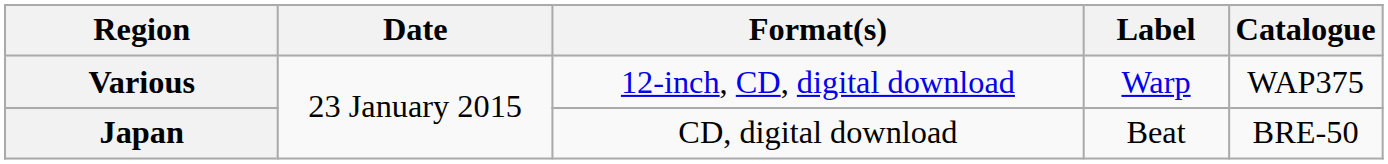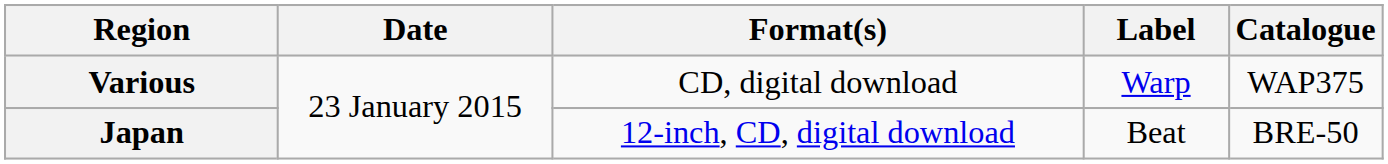 <table class="wikitable plainrowheaders" style="text-align:center">
 <tr>
 <th scope="col" style="width:8em">Region</th>
 <th scope="col" style="width:8em">Date</th>
 <th scope="col" style="width:16em">Format(s)</th>
 <th scope="col" style="width:4em">Label</th>
 <th scope="col" style="width:4em">Catalogue</th>
 </tr>
 <tr>
 <th scope="row">Various</th>
 <td rowspan="2">23 January 2015</td>
-<td><a href='#'>12-inch</a>, <a href='#'>CD</a>, <a href='#'>digital download</a></td>
+<td>CD, digital download</td>
 <td><a href='#'>Warp</a></td>
 <td>WAP375</td>
 </tr>
 <tr>
 <th scope="row">Japan</th>
-<td>CD, digital download</td>
+<td><a href='#'>12-inch</a>, <a href='#'>CD</a>, <a href='#'>digital download</a></td>
 <td>Beat</td>
 <td>BRE-50</td>
 </tr>
 </table>
